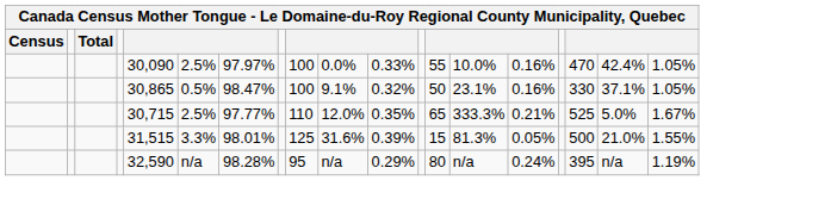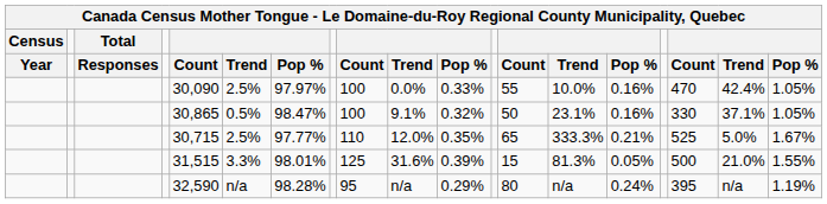 <table class="wikitable">
 <tr>
 <th colspan="19">Canada Census Mother Tongue - Le Domaine-du-Roy Regional County Municipality, Quebec</th>
 </tr>
 <tr>
 <th>Census</th>
 <td></td>
 <th>Total</th>
 <td colspan="1"></td>
 <th colspan="3"></th>
 <td colspan="1"></td>
 <th colspan="3"></th>
 <td colspan="1"></td>
 <th colspan="3"></th>
 <td colspan="1"></td>
 <th colspan="3"></th>
+</tr>
+<tr>
+<th>Year</th>
+<td></td>
+<th>Responses</th>
+<td></td>
+<th>Count</th>
+<th>Trend</th>
+<th>Pop %</th>
+<td></td>
+<th>Count</th>
+<th>Trend</th>
+<th>Pop %</th>
+<td></td>
+<th>Count</th>
+<th>Trend</th>
+<th>Pop %</th>
+<td></td>
+<th>Count</th>
+<th>Trend</th>
+<th>Pop %</th>
 </tr>
 <tr>
 <td></td>
 <td></td>
 <td></td>
 <td></td>
 <td>30,090</td>
 <td> 2.5%</td>
 <td>97.97%</td>
 <td></td>
 <td>100</td>
 <td> 0.0%</td>
 <td>0.33%</td>
 <td></td>
 <td>55</td>
 <td> 10.0%</td>
 <td>0.16%</td>
 <td></td>
 <td>470</td>
 <td> 42.4%</td>
 <td>1.05%</td>
 </tr>
 <tr>
 <td></td>
 <td></td>
 <td></td>
 <td></td>
 <td>30,865</td>
 <td> 0.5%</td>
 <td>98.47%</td>
 <td></td>
 <td>100</td>
 <td> 9.1%</td>
 <td>0.32%</td>
 <td></td>
 <td>50</td>
 <td> 23.1%</td>
 <td>0.16%</td>
 <td></td>
 <td>330</td>
 <td> 37.1%</td>
 <td>1.05%</td>
 </tr>
 <tr>
 <td></td>
 <td></td>
 <td></td>
 <td></td>
 <td>30,715</td>
 <td> 2.5%</td>
 <td>97.77%</td>
 <td></td>
 <td>110</td>
 <td> 12.0%</td>
 <td>0.35%</td>
 <td></td>
 <td>65</td>
 <td> 333.3%</td>
 <td>0.21%</td>
 <td></td>
 <td>525</td>
 <td> 5.0%</td>
 <td>1.67%</td>
 </tr>
 <tr>
 <td></td>
 <td></td>
 <td></td>
 <td></td>
 <td>31,515</td>
 <td> 3.3%</td>
 <td>98.01%</td>
 <td></td>
 <td>125</td>
 <td> 31.6%</td>
 <td>0.39%</td>
 <td></td>
 <td>15</td>
 <td> 81.3%</td>
 <td>0.05%</td>
 <td></td>
 <td>500</td>
 <td> 21.0%</td>
 <td>1.55%</td>
 </tr>
 <tr>
 <td></td>
 <td></td>
 <td></td>
 <td></td>
 <td>32,590</td>
 <td>n/a</td>
 <td>98.28%</td>
 <td></td>
 <td>95</td>
 <td>n/a</td>
 <td>0.29%</td>
 <td></td>
 <td>80</td>
 <td>n/a</td>
 <td>0.24%</td>
 <td></td>
 <td>395</td>
 <td>n/a</td>
 <td>1.19%</td>
 </tr>
 </table>
